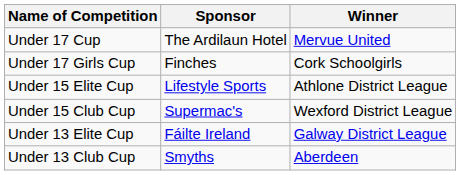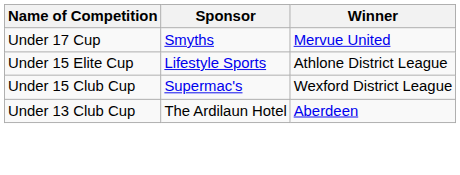 <table class="wikitable">
 <tr>
 <th>Name of Competition</th>
 <th>Sponsor</th>
 <th>Winner</th>
 </tr>
 <tr>
 <td>Under 17 Cup</td>
-<td>The Ardilaun Hotel</td>
+<td><a href='#'>Smyths</a></td>
 <td><a href='#'>Mervue United</a></td>
-</tr>
-<tr>
-<td>Under 17 Girls Cup</td>
-<td>Finches</td>
-<td>Cork Schoolgirls</td>
 </tr>
 <tr>
 <td>Under 15 Elite Cup</td>
 <td><a href='#'>Lifestyle Sports</a></td>
 <td>Athlone District League</td>
 </tr>
 <tr>
 <td>Under 15 Club Cup</td>
 <td><a href='#'>Supermac's</a></td>
 <td>Wexford District League</td>
 </tr>
 <tr>
-<td>Under 13 Elite Cup</td>
-<td><a href='#'>Fáilte Ireland</a></td>
-<td><a href='#'>Galway District League</a></td>
-</tr>
-<tr>
 <td>Under 13 Club Cup</td>
-<td><a href='#'>Smyths</a></td>
+<td>The Ardilaun Hotel</td>
 <td><a href='#'>Aberdeen</a></td>
 </tr>
 </table>
